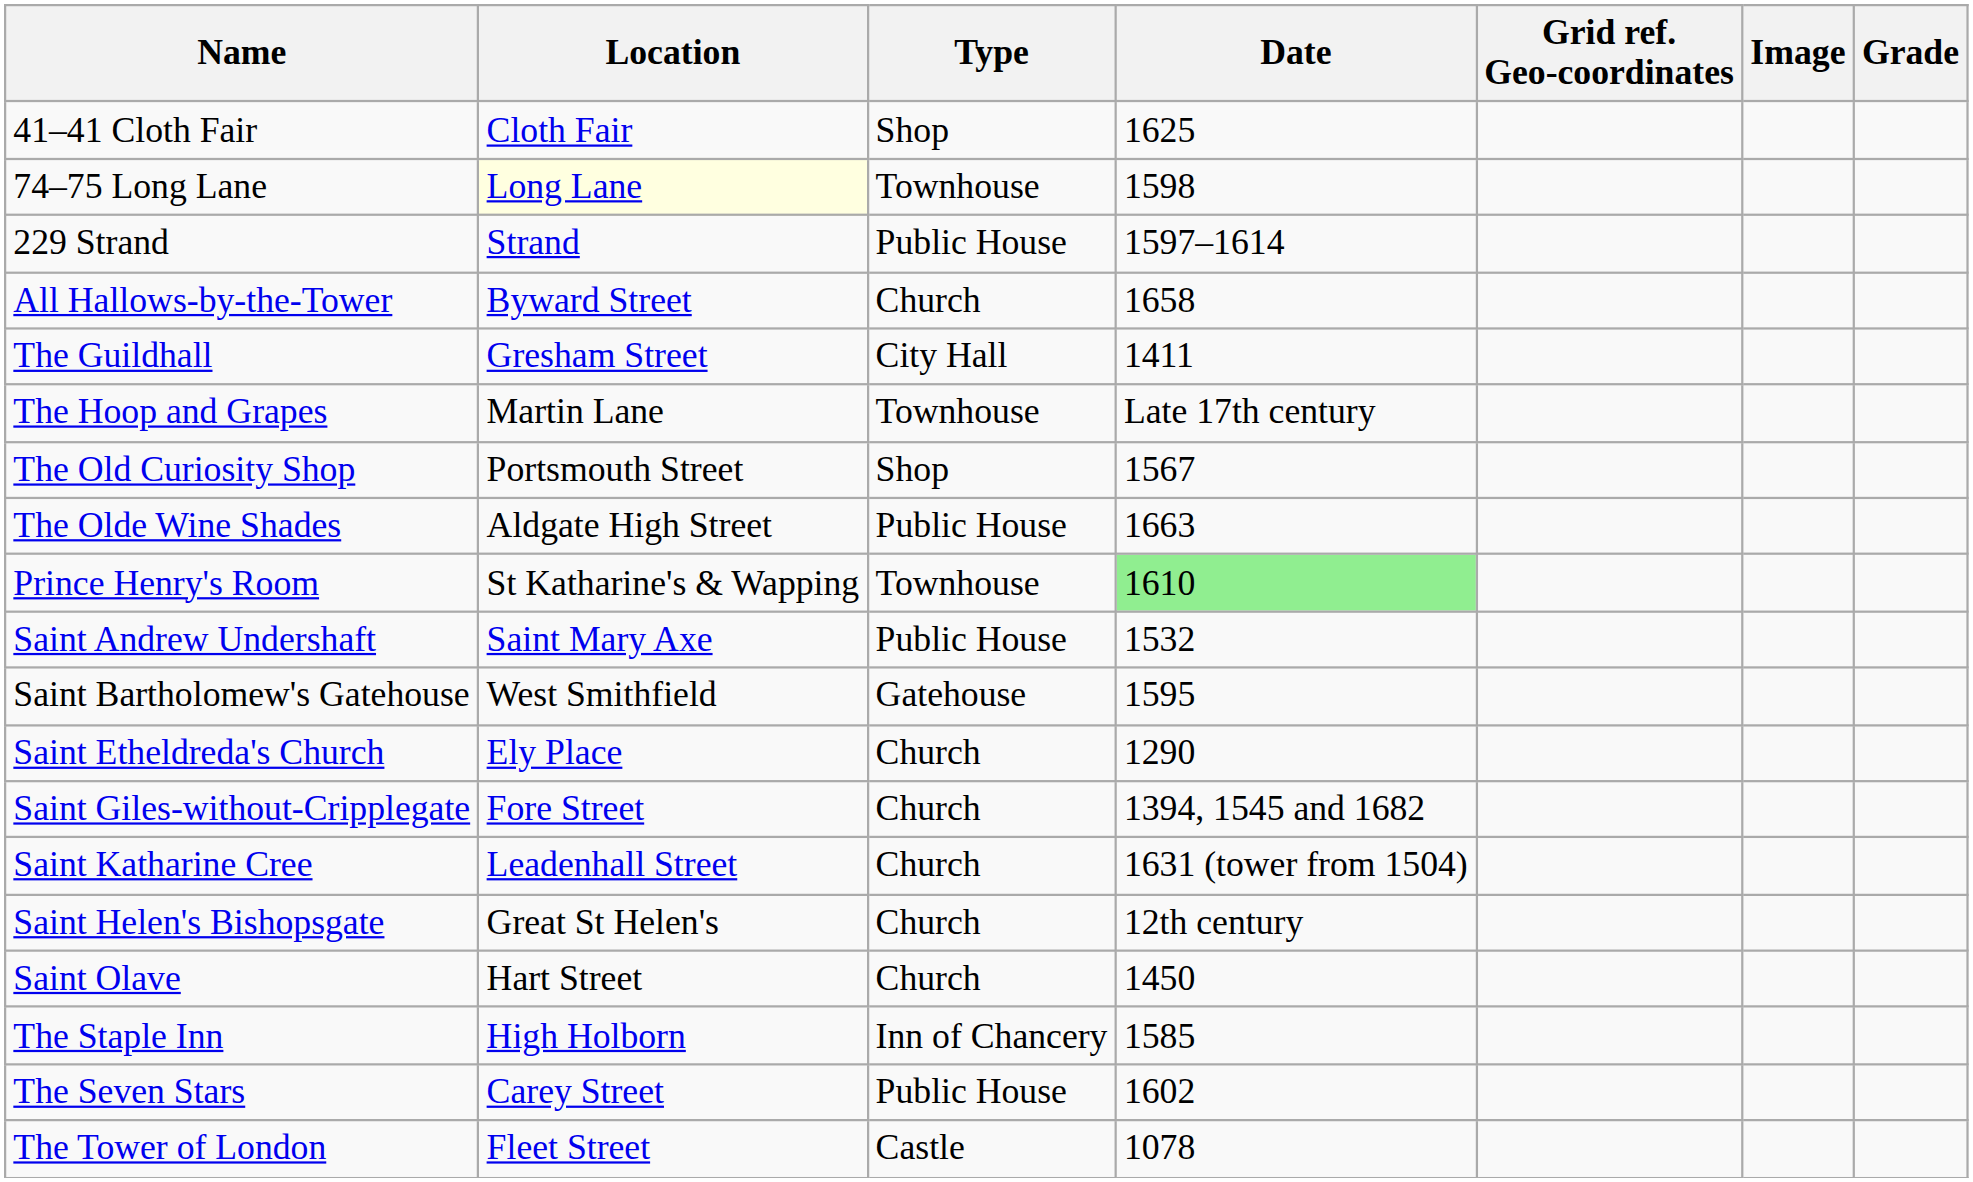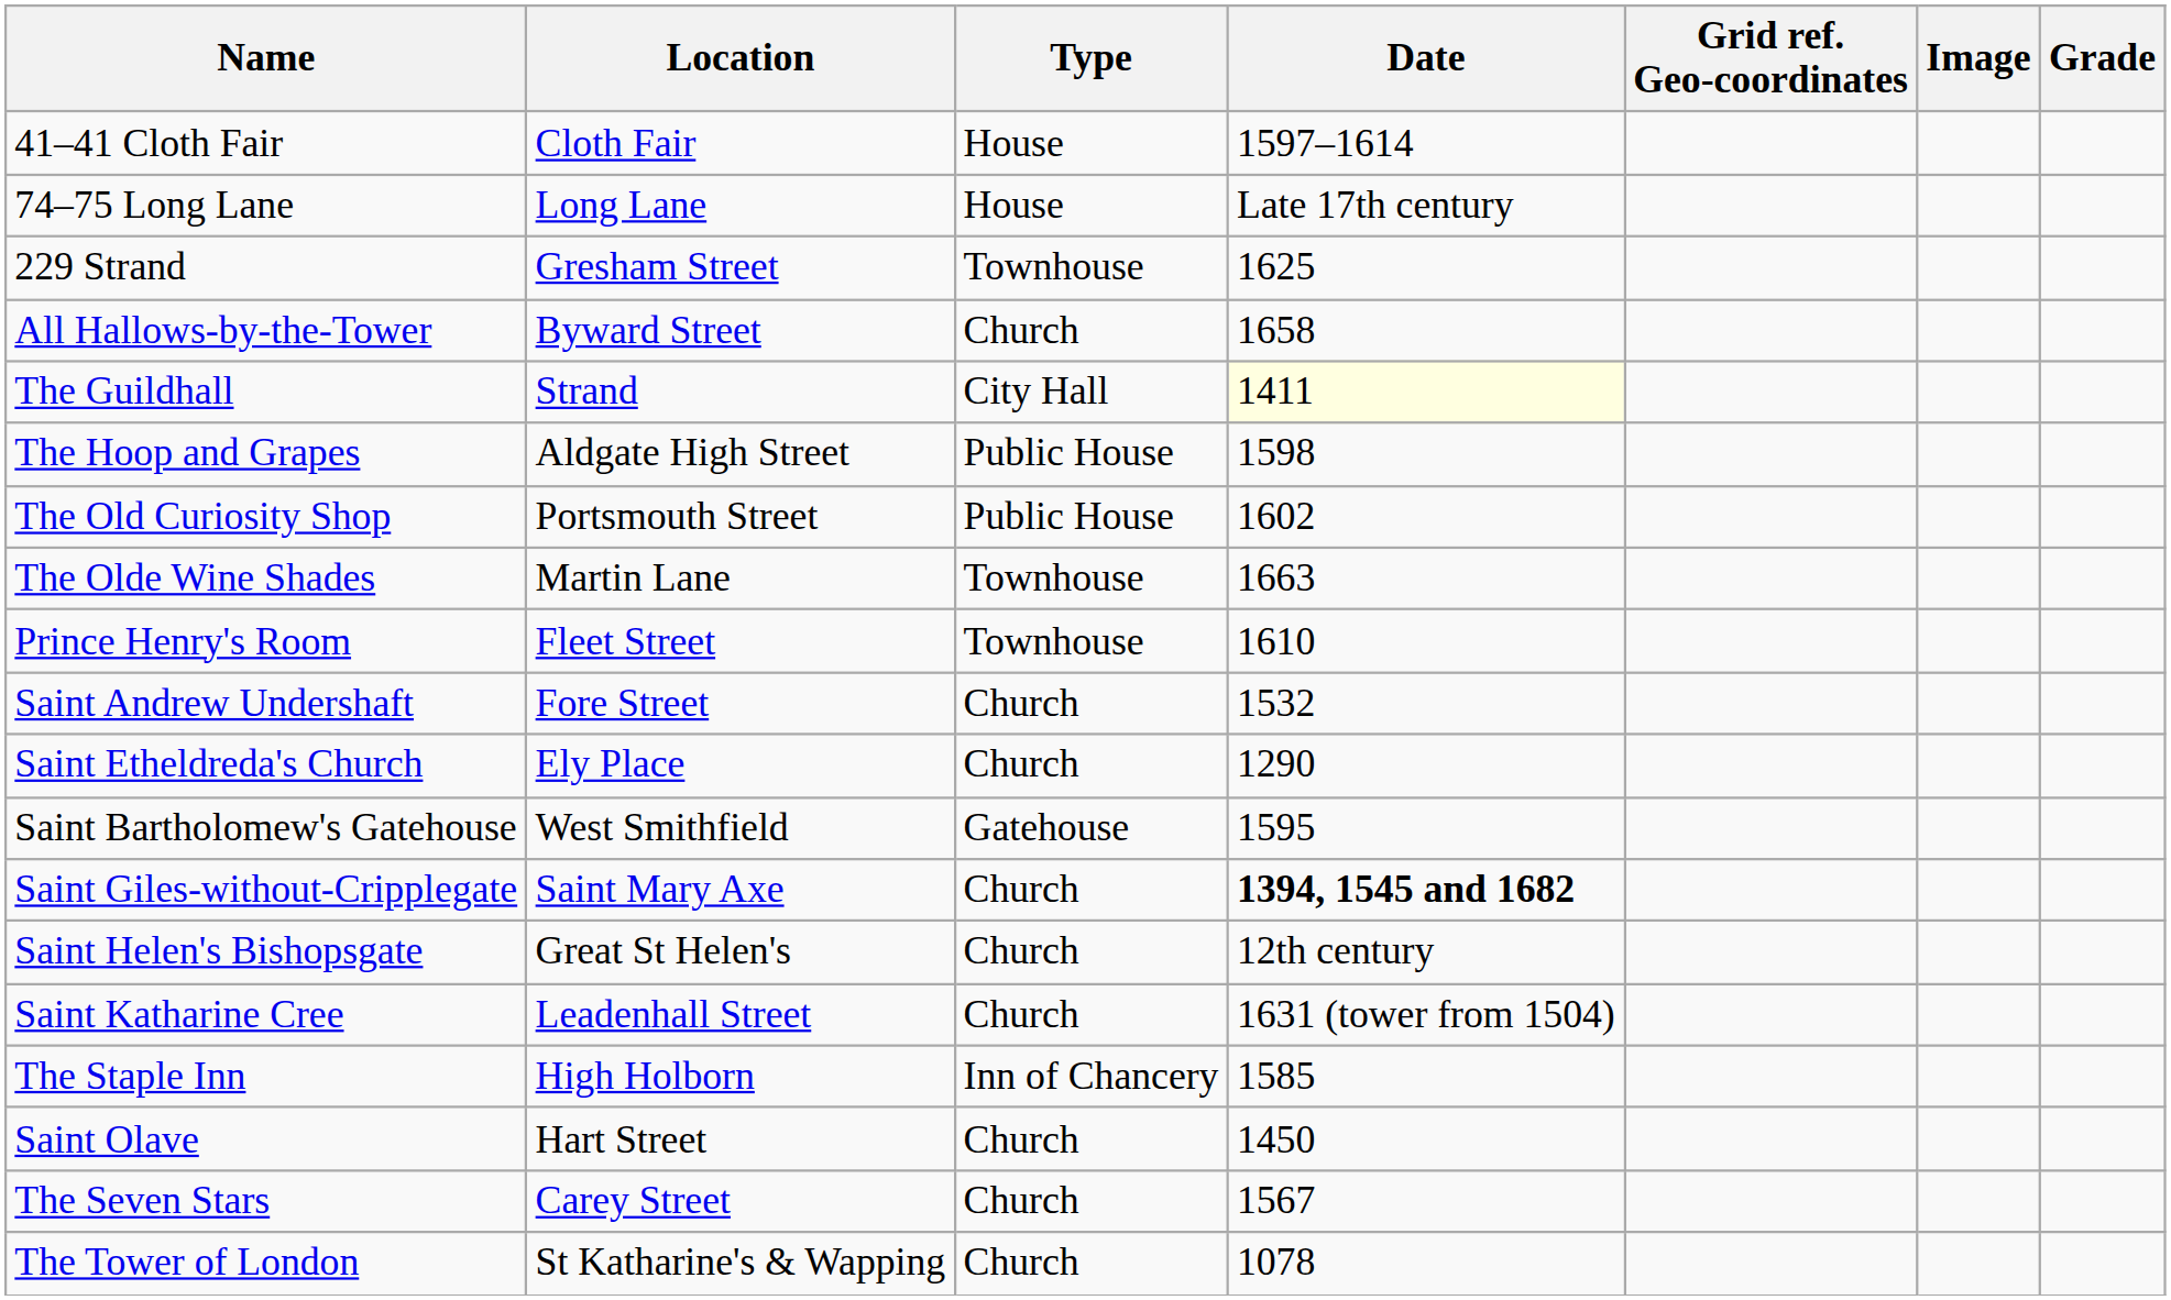 <table Class="wikitable sortable">
 <tr>
 <th>Name</th>
 <th>Location</th>
 <th>Type</th>
 <th>Date</th>
 <th>Grid ref.<br>Geo-coordinates</th>
 <th>Image</th>
 <th>Grade</th>
 </tr>
 <tr>
 <td>41–41 Cloth Fair</td>
 <td><a href='#'>Cloth Fair</a></td>
-<td>Shop</td>
-<td>1625</td>
+<td>House</td>
+<td>1597–1614</td>
 <td></td>
 <td></td>
 <td align="center" ></td>
 </tr>
 <tr>
 <td>74–75 Long Lane</td>
-<td style="background: lightyellow;"><a href='#'>Long Lane</a></td>
-<td>Townhouse</td>
-<td>1598</td>
+<td><a href='#'>Long Lane</a></td>
+<td>House</td>
+<td>Late 17th century</td>
 <td></td>
 <td></td>
 <td align="center" ></td>
 </tr>
 <tr>
 <td>229 Strand</td>
-<td><a href='#'>Strand</a></td>
-<td>Public House</td>
-<td>1597–1614</td>
+<td><a href='#'>Gresham Street</a></td>
+<td>Townhouse</td>
+<td>1625</td>
 <td></td>
 <td></td>
 <td align="center" ></td>
 </tr>
 <tr>
 <td><a href='#'>All Hallows-by-the-Tower</a></td>
 <td><a href='#'>Byward Street</a></td>
 <td>Church</td>
 <td>1658</td>
 <td></td>
 <td></td>
 <td align="center" ></td>
 </tr>
 <tr>
 <td><a href='#'>The Guildhall</a></td>
-<td><a href='#'>Gresham Street</a></td>
+<td><a href='#'>Strand</a></td>
 <td>City Hall</td>
-<td>1411</td>
+<td style="background: lightyellow;">1411</td>
 <td></td>
 <td></td>
 <td align="center" ></td>
 </tr>
 <tr>
 <td><a href='#'>The Hoop and Grapes</a></td>
-<td>Martin Lane</td>
-<td>Townhouse</td>
-<td>Late 17th century</td>
+<td>Aldgate High Street</td>
+<td>Public House</td>
+<td>1598</td>
 <td></td>
 <td></td>
 <td align="center" ></td>
 </tr>
 <tr>
 <td><a href='#'>The Old Curiosity Shop</a></td>
 <td>Portsmouth Street</td>
-<td>Shop</td>
-<td>1567</td>
+<td>Public House</td>
+<td>1602</td>
 <td></td>
 <td></td>
 <td align="center" ></td>
 </tr>
 <tr>
 <td><a href='#'>The Olde Wine Shades</a></td>
-<td>Aldgate High Street</td>
-<td>Public House</td>
+<td>Martin Lane</td>
+<td>Townhouse</td>
 <td>1663</td>
 <td></td>
 <td></td>
 <td align="center" ></td>
 </tr>
 <tr>
 <td><a href='#'>Prince Henry's Room</a></td>
-<td>St Katharine's & Wapping</td>
+<td><a href='#'>Fleet Street</a></td>
 <td>Townhouse</td>
-<td style="background: lightgreen;">1610</td>
+<td>1610</td>
 <td></td>
 <td></td>
 <td align="center" ></td>
 </tr>
 <tr>
 <td><a href='#'>Saint Andrew Undershaft</a></td>
-<td><a href='#'>Saint Mary Axe</a></td>
-<td>Public House</td>
+<td><a href='#'>Fore Street</a></td>
+<td>Church</td>
 <td>1532</td>
+<td></td>
+<td></td>
+<td align="center" ></td>
+</tr>
+<tr>
+<td><a href='#'>Saint Etheldreda's Church</a></td>
+<td><a href='#'>Ely Place</a></td>
+<td>Church</td>
+<td>1290</td>
 <td></td>
 <td></td>
 <td align="center" ></td>
 </tr>
 <tr>
 <td>Saint Bartholomew's Gatehouse</td>
 <td>West Smithfield</td>
 <td>Gatehouse</td>
 <td>1595</td>
 <td></td>
 <td></td>
 <td align="center" ></td>
 </tr>
 <tr>
-<td><a href='#'>Saint Etheldreda's Church</a></td>
-<td><a href='#'>Ely Place</a></td>
+<td><a href='#'>Saint Giles-without-Cripplegate</a></td>
+<td><a href='#'>Saint Mary Axe</a></td>
 <td>Church</td>
-<td>1290</td>
+<td><strong>1394, 1545 and 1682</strong></td>
 <td></td>
 <td></td>
 <td align="center" ></td>
 </tr>
 <tr>
-<td><a href='#'>Saint Giles-without-Cripplegate</a></td>
-<td><a href='#'>Fore Street</a></td>
+<td><a href='#'>Saint Helen's Bishopsgate</a></td>
+<td>Great St Helen's</td>
 <td>Church</td>
-<td>1394, 1545 and 1682</td>
+<td>12th century</td>
 <td></td>
 <td></td>
 <td align="center" ></td>
 </tr>
 <tr>
 <td><a href='#'>Saint Katharine Cree</a></td>
 <td><a href='#'>Leadenhall Street</a></td>
 <td>Church</td>
 <td>1631 (tower from 1504)</td>
 <td></td>
 <td></td>
 <td align="center" ></td>
 </tr>
 <tr>
-<td><a href='#'>Saint Helen's Bishopsgate</a></td>
-<td>Great St Helen's</td>
-<td>Church</td>
-<td>12th century</td>
+<td><a href='#'>The Staple Inn</a></td>
+<td><a href='#'>High Holborn</a></td>
+<td>Inn of Chancery</td>
+<td>1585</td>
 <td></td>
 <td></td>
 <td align="center" ></td>
 </tr>
 <tr>
 <td><a href='#'>Saint Olave</a></td>
 <td>Hart Street</td>
 <td>Church</td>
 <td>1450</td>
 <td></td>
 <td></td>
 <td align="center" ></td>
 </tr>
 <tr>
-<td><a href='#'>The Staple Inn</a></td>
-<td><a href='#'>High Holborn</a></td>
-<td>Inn of Chancery</td>
-<td>1585</td>
-<td></td>
-<td></td>
-<td align="center" ></td>
-</tr>
-<tr>
 <td><a href='#'>The Seven Stars</a></td>
 <td><a href='#'>Carey Street</a></td>
-<td>Public House</td>
-<td>1602</td>
+<td>Church</td>
+<td>1567</td>
 <td></td>
 <td></td>
 <td align="center" ></td>
 </tr>
 <tr>
 <td><a href='#'>The Tower of London</a></td>
-<td><a href='#'>Fleet Street</a></td>
-<td>Castle</td>
+<td>St Katharine's & Wapping</td>
+<td>Church</td>
 <td>1078</td>
 <td></td>
 <td></td>
 <td align="center" ></td>
 </tr>
 </table>
